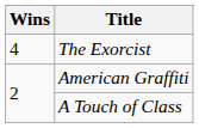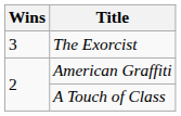 <table class="wikitable">
 <tr>
 <th>Wins</th>
 <th>Title</th>
 </tr>
 <tr>
-<td>4</td>
+<td>3</td>
 <td><em>The Exorcist</em></td>
 </tr>
 <tr>
 <td rowspan="2">2</td>
 <td><em>American Graffiti</em></td>
 </tr>
 <tr>
 <td><em>A Touch of Class</em></td>
 </tr>
 </table>
